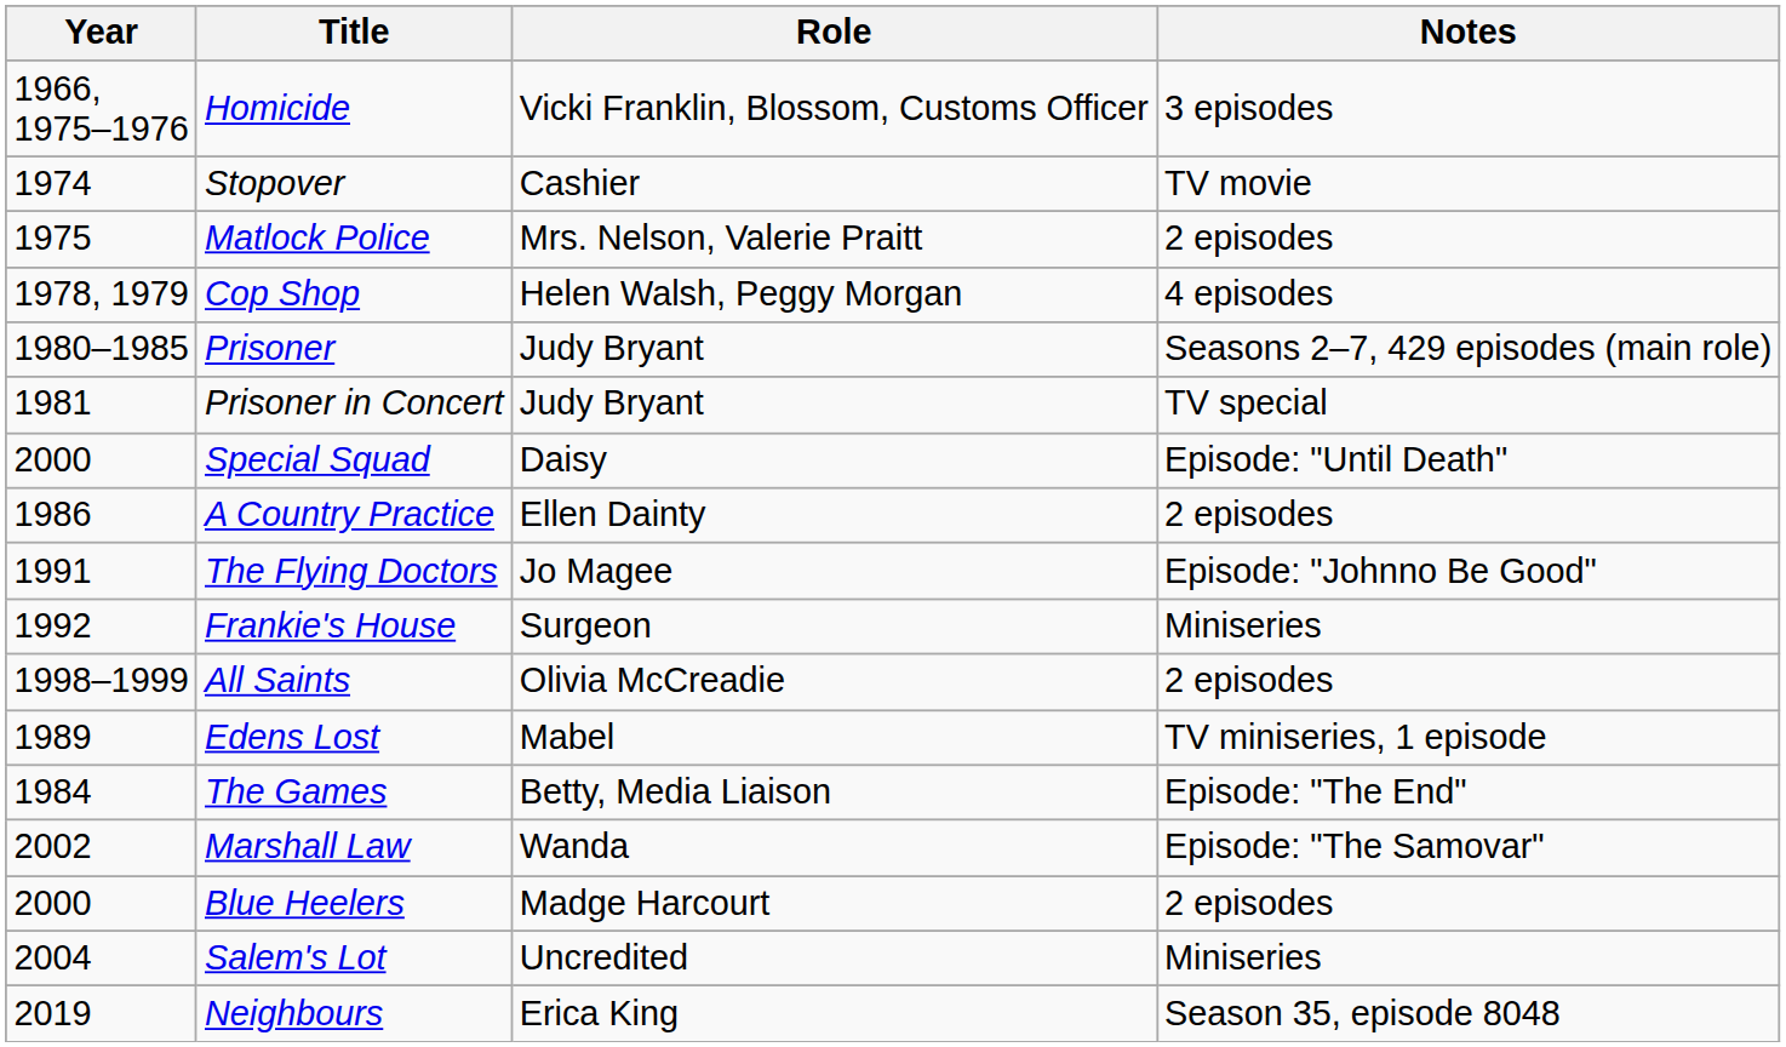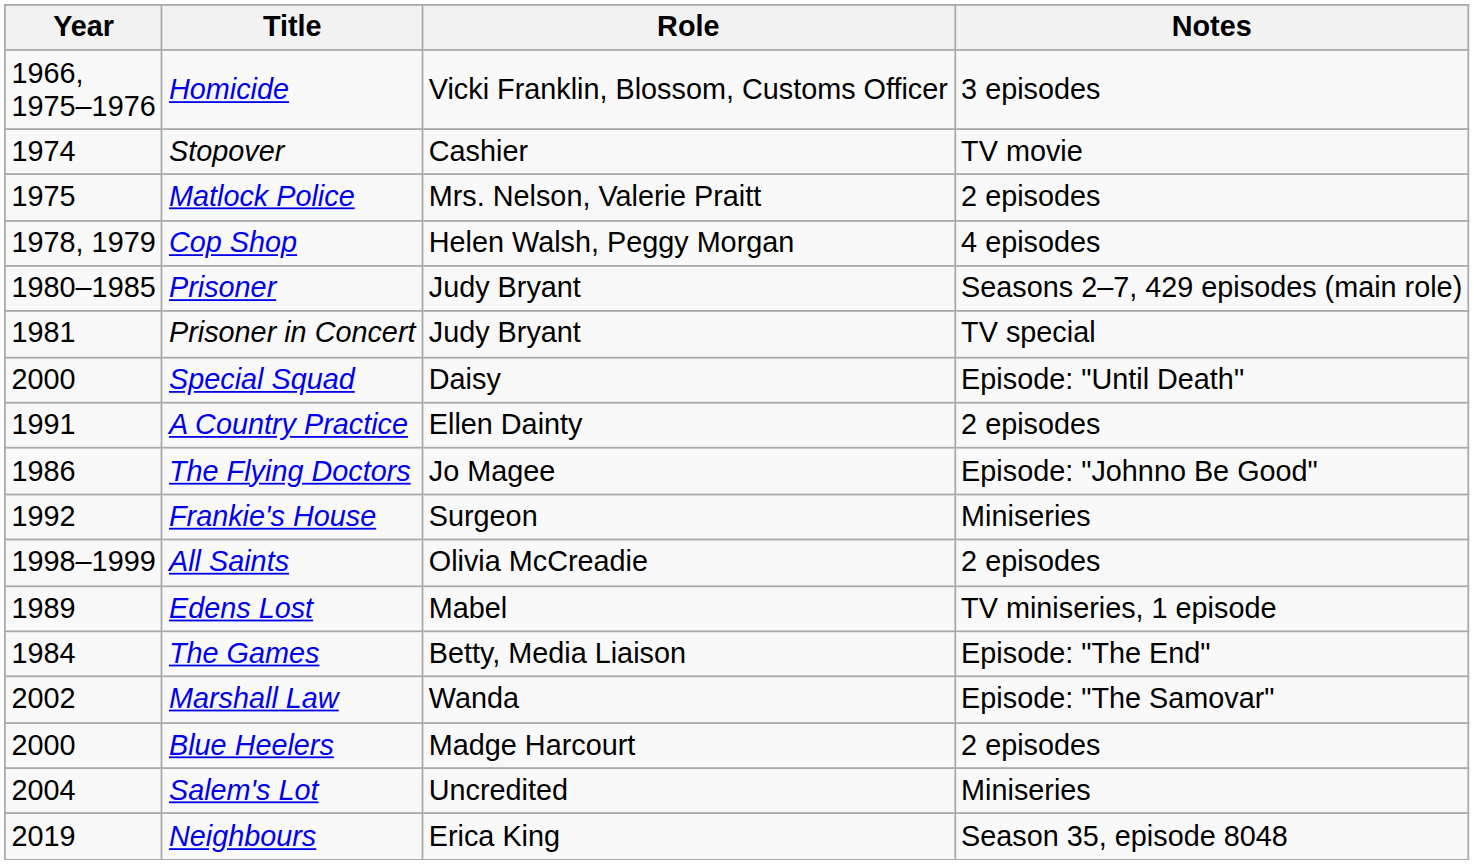 <table class="wikitable sortable">
 <tr>
 <th>Year</th>
 <th>Title</th>
 <th>Role</th>
 <th>Notes</th>
 </tr>
 <tr>
 <td>1966,<br>1975–1976</td>
 <td><em><a href='#'>Homicide</a></em></td>
 <td>Vicki Franklin, Blossom, Customs Officer</td>
 <td>3 episodes</td>
 </tr>
 <tr>
 <td>1974</td>
 <td><em>Stopover</em></td>
 <td>Cashier</td>
 <td>TV movie</td>
 </tr>
 <tr>
 <td>1975</td>
 <td><em><a href='#'>Matlock Police</a></em></td>
 <td>Mrs. Nelson, Valerie Praitt</td>
 <td>2 episodes</td>
 </tr>
 <tr>
 <td>1978, 1979</td>
 <td><em><a href='#'>Cop Shop</a></em></td>
 <td>Helen Walsh, Peggy Morgan</td>
 <td>4 episodes</td>
 </tr>
 <tr>
 <td>1980–1985</td>
 <td><em><a href='#'>Prisoner</a></em></td>
 <td>Judy Bryant</td>
 <td>Seasons 2–7, 429 episodes (main role)</td>
 </tr>
 <tr>
 <td>1981</td>
 <td><em>Prisoner in Concert</em></td>
 <td>Judy Bryant</td>
 <td>TV special</td>
 </tr>
 <tr>
 <td>2000</td>
 <td><em><a href='#'>Special Squad</a></em></td>
 <td>Daisy</td>
 <td>Episode: "Until Death"</td>
 </tr>
 <tr>
-<td>1986</td>
+<td>1991</td>
 <td><em><a href='#'>A Country Practice</a></em></td>
 <td>Ellen Dainty</td>
 <td>2 episodes</td>
 </tr>
 <tr>
-<td>1991</td>
+<td>1986</td>
 <td><em><a href='#'>The Flying Doctors</a></em></td>
 <td>Jo Magee</td>
 <td>Episode: "Johnno Be Good"</td>
 </tr>
 <tr>
 <td>1992</td>
 <td><em><a href='#'>Frankie's House</a></em></td>
 <td>Surgeon</td>
 <td>Miniseries</td>
 </tr>
 <tr>
 <td>1998–1999</td>
 <td><em><a href='#'>All Saints</a></em></td>
 <td>Olivia McCreadie</td>
 <td>2 episodes</td>
 </tr>
 <tr>
 <td>1989</td>
 <td><em><a href='#'>Edens Lost</a></em></td>
 <td>Mabel</td>
 <td>TV miniseries, 1 episode</td>
 </tr>
 <tr>
 <td>1984</td>
 <td><em><a href='#'>The Games</a></em></td>
 <td>Betty, Media Liaison</td>
 <td>Episode: "The End"</td>
 </tr>
 <tr>
 <td>2002</td>
 <td><em><a href='#'>Marshall Law</a></em></td>
 <td>Wanda</td>
 <td>Episode: "The Samovar"</td>
 </tr>
 <tr>
 <td>2000</td>
 <td><em><a href='#'>Blue Heelers</a></em></td>
 <td>Madge Harcourt</td>
 <td>2 episodes</td>
 </tr>
 <tr>
 <td>2004</td>
 <td><em><a href='#'>Salem's Lot</a></em></td>
 <td>Uncredited</td>
 <td>Miniseries</td>
 </tr>
 <tr>
 <td>2019</td>
 <td><em><a href='#'>Neighbours</a></em></td>
 <td>Erica King</td>
 <td>Season 35, episode 8048</td>
 </tr>
 </table>
